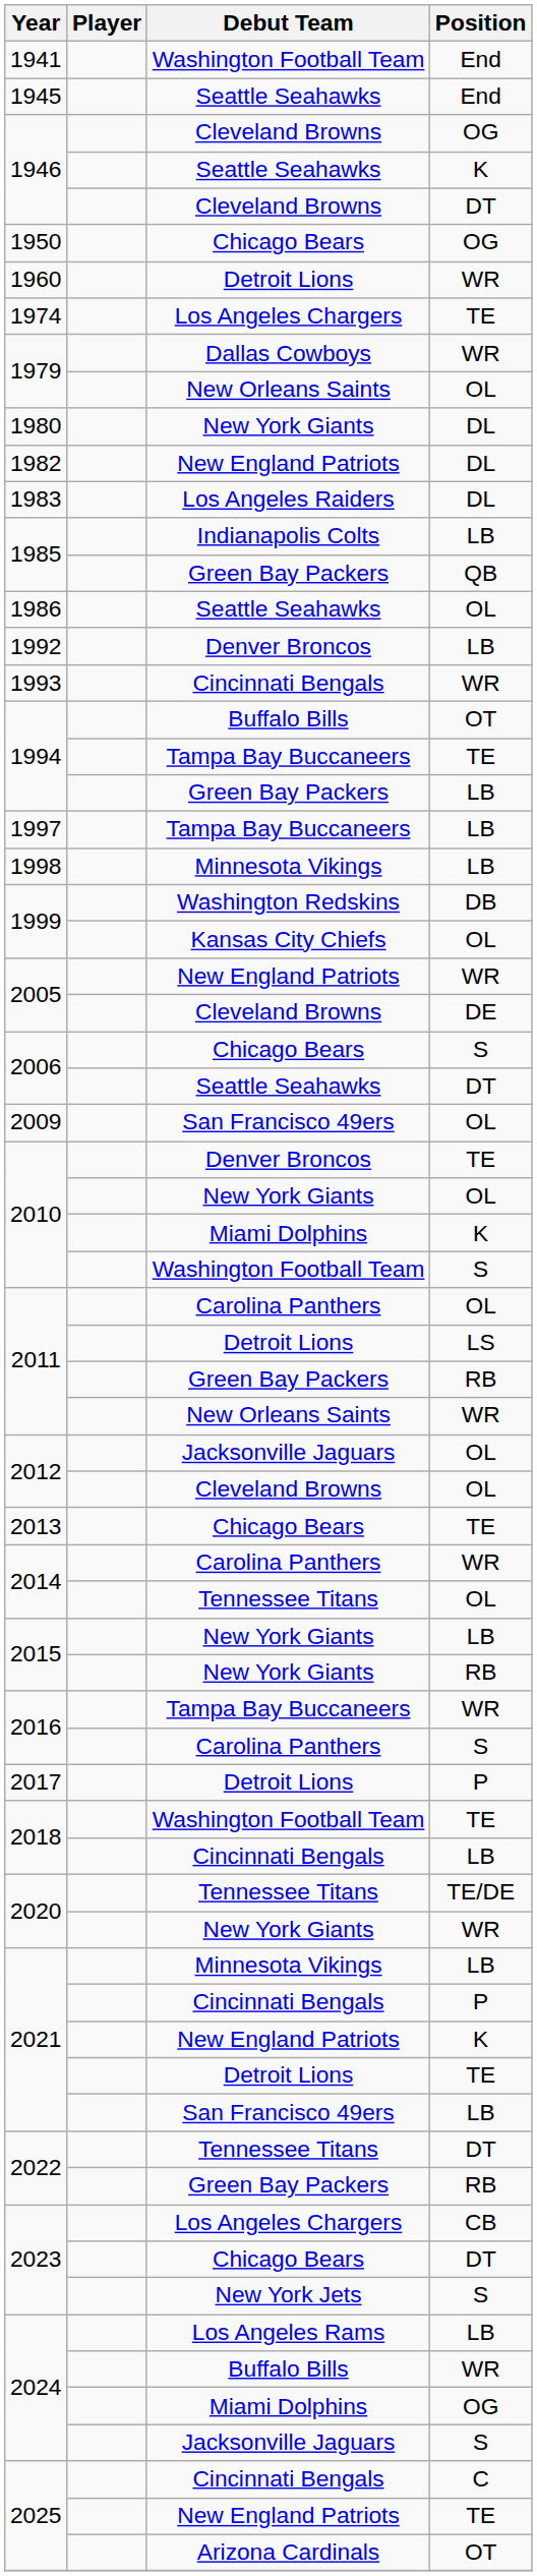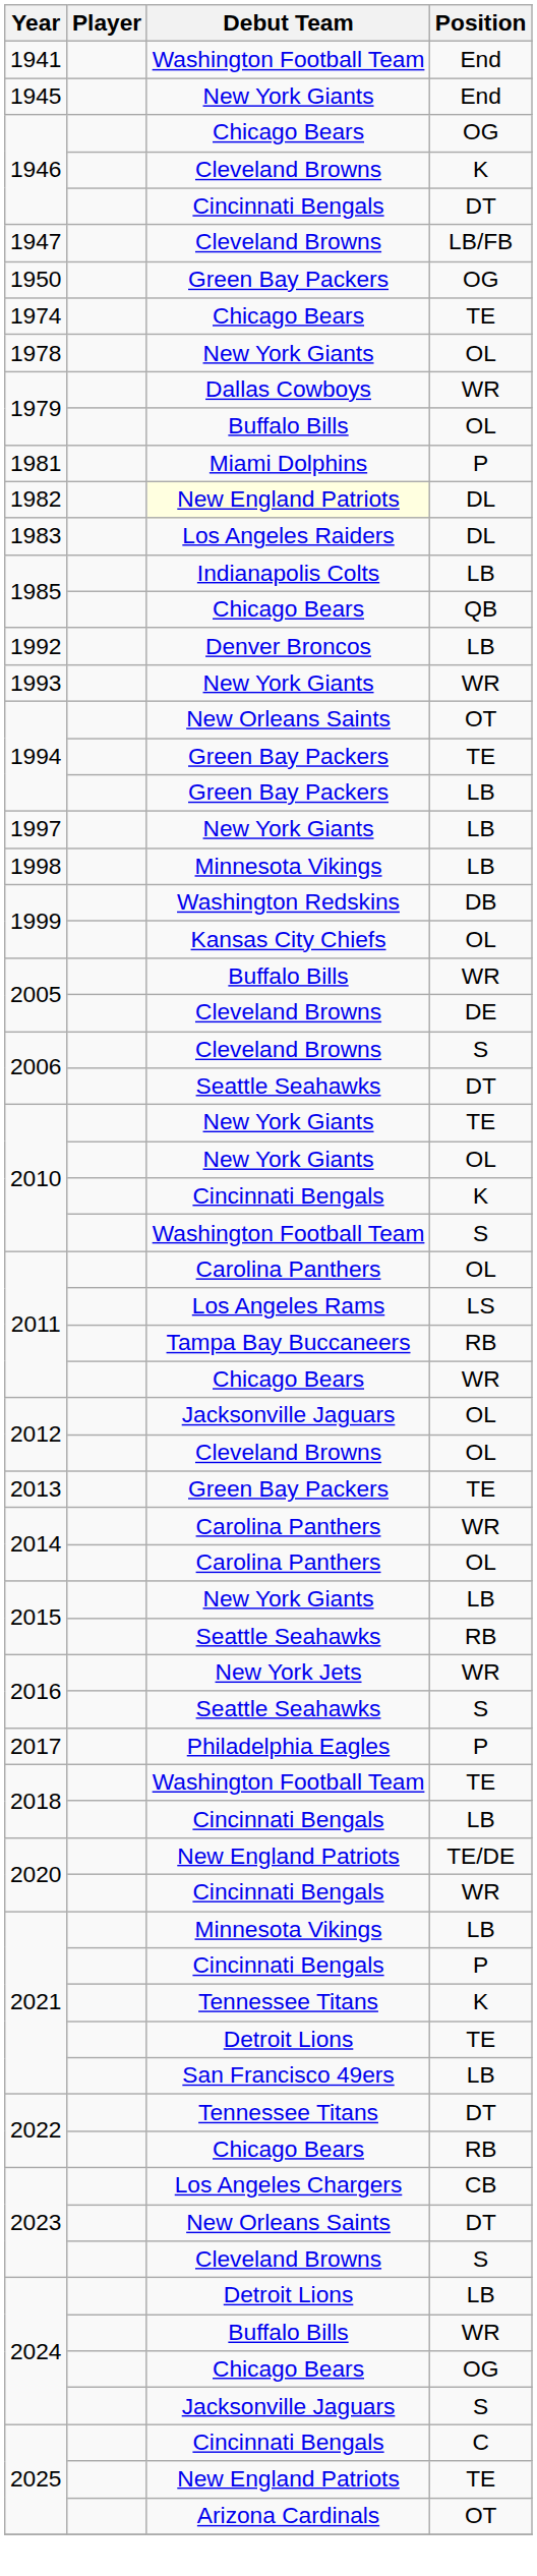 <table class="wikitable sortable" style="text-align: center;">
 <tr>
 <th>Year</th>
 <th>Player</th>
 <th>Debut Team</th>
 <th>Position</th>
 </tr>
 <tr>
 <td>1941</td>
 <td></td>
 <td><a href='#'>Washington Football Team</a></td>
 <td>End</td>
 </tr>
 <tr>
 <td>1945</td>
 <td></td>
-<td><a href='#'>Seattle Seahawks</a></td>
+<td><a href='#'>New York Giants</a></td>
 <td>End</td>
 </tr>
 <tr>
 <td rowspan="3">1946</td>
 <td></td>
-<td><a href='#'>Cleveland Browns</a></td>
+<td><a href='#'>Chicago Bears</a></td>
 <td>OG</td>
 </tr>
 <tr>
 <td></td>
-<td><a href='#'>Seattle Seahawks</a></td>
+<td><a href='#'>Cleveland Browns</a></td>
 <td>K</td>
 </tr>
 <tr>
 <td></td>
+<td><a href='#'>Cincinnati Bengals</a></td>
+<td>DT</td>
+</tr>
+<tr>
+<td>1947</td>
+<td></td>
 <td><a href='#'>Cleveland Browns</a></td>
-<td>DT</td>
+<td>LB/FB</td>
 </tr>
 <tr>
 <td>1950</td>
 <td></td>
-<td><a href='#'>Chicago Bears</a></td>
+<td><a href='#'>Green Bay Packers</a></td>
 <td>OG</td>
-</tr>
-<tr>
-<td>1960</td>
-<td></td>
-<td><a href='#'>Detroit Lions</a></td>
-<td>WR</td>
 </tr>
 <tr>
 <td>1974</td>
 <td></td>
-<td><a href='#'>Los Angeles Chargers</a></td>
+<td><a href='#'>Chicago Bears</a></td>
 <td>TE</td>
+</tr>
+<tr>
+<td>1978</td>
+<td></td>
+<td><a href='#'>New York Giants</a></td>
+<td>OL</td>
 </tr>
 <tr>
 <td rowspan="2">1979</td>
 <td></td>
 <td><a href='#'>Dallas Cowboys</a></td>
 <td>WR</td>
 </tr>
 <tr>
 <td></td>
-<td><a href='#'>New Orleans Saints</a></td>
+<td><a href='#'>Buffalo Bills</a></td>
 <td>OL</td>
 </tr>
 <tr>
-<td>1980</td>
+<td>1981</td>
 <td></td>
-<td><a href='#'>New York Giants</a></td>
-<td>DL</td>
+<td><a href='#'>Miami Dolphins</a></td>
+<td>P</td>
 </tr>
 <tr>
 <td>1982</td>
 <td></td>
-<td><a href='#'>New England Patriots</a></td>
+<td style="background: lightyellow;"><a href='#'>New England Patriots</a></td>
 <td>DL</td>
 </tr>
 <tr>
 <td>1983</td>
 <td></td>
 <td><a href='#'>Los Angeles Raiders</a></td>
 <td>DL</td>
 </tr>
 <tr>
 <td rowspan="2">1985</td>
 <td></td>
 <td><a href='#'>Indianapolis Colts</a></td>
 <td>LB</td>
 </tr>
 <tr>
 <td></td>
-<td><a href='#'>Green Bay Packers</a></td>
+<td><a href='#'>Chicago Bears</a></td>
 <td>QB</td>
-</tr>
-<tr>
-<td>1986</td>
-<td></td>
-<td><a href='#'>Seattle Seahawks</a></td>
-<td>OL</td>
 </tr>
 <tr>
 <td>1992</td>
 <td></td>
 <td><a href='#'>Denver Broncos</a></td>
 <td>LB</td>
 </tr>
 <tr>
 <td>1993</td>
 <td></td>
-<td><a href='#'>Cincinnati Bengals</a></td>
+<td><a href='#'>New York Giants</a></td>
 <td>WR</td>
 </tr>
 <tr>
 <td rowspan="3">1994</td>
 <td></td>
-<td><a href='#'>Buffalo Bills</a></td>
+<td><a href='#'>New Orleans Saints</a></td>
 <td>OT</td>
 </tr>
 <tr>
 <td></td>
-<td><a href='#'>Tampa Bay Buccaneers</a></td>
+<td><a href='#'>Green Bay Packers</a></td>
 <td>TE</td>
 </tr>
 <tr>
 <td></td>
 <td><a href='#'>Green Bay Packers</a></td>
 <td>LB</td>
 </tr>
 <tr>
 <td>1997</td>
 <td></td>
-<td><a href='#'>Tampa Bay Buccaneers</a></td>
+<td><a href='#'>New York Giants</a></td>
 <td>LB</td>
 </tr>
 <tr>
 <td>1998</td>
 <td></td>
 <td><a href='#'>Minnesota Vikings</a></td>
 <td>LB</td>
 </tr>
 <tr>
 <td rowspan="2">1999</td>
 <td></td>
 <td><a href='#'>Washington Redskins</a></td>
 <td>DB</td>
 </tr>
 <tr>
 <td></td>
 <td><a href='#'>Kansas City Chiefs</a></td>
 <td>OL</td>
 </tr>
 <tr>
 <td rowspan="2">2005</td>
 <td></td>
-<td><a href='#'>New England Patriots</a></td>
+<td><a href='#'>Buffalo Bills</a></td>
 <td>WR</td>
 </tr>
 <tr>
 <td></td>
 <td><a href='#'>Cleveland Browns</a></td>
 <td>DE</td>
 </tr>
 <tr>
 <td rowspan="2">2006</td>
 <td></td>
-<td><a href='#'>Chicago Bears</a></td>
+<td><a href='#'>Cleveland Browns</a></td>
 <td>S</td>
 </tr>
 <tr>
 <td></td>
 <td><a href='#'>Seattle Seahawks</a></td>
 <td>DT</td>
 </tr>
 <tr>
-<td>2009</td>
-<td></td>
-<td><a href='#'>San Francisco 49ers</a></td>
-<td>OL</td>
-</tr>
-<tr>
 <td rowspan="4">2010</td>
 <td></td>
-<td><a href='#'>Denver Broncos</a></td>
+<td><a href='#'>New York Giants</a></td>
 <td>TE</td>
 </tr>
 <tr>
 <td></td>
 <td><a href='#'>New York Giants</a></td>
 <td>OL</td>
 </tr>
 <tr>
 <td></td>
-<td><a href='#'>Miami Dolphins</a></td>
+<td><a href='#'>Cincinnati Bengals</a></td>
 <td>K</td>
 </tr>
 <tr>
 <td></td>
 <td><a href='#'>Washington Football Team</a></td>
 <td>S</td>
 </tr>
 <tr>
 <td rowspan="4">2011</td>
 <td></td>
 <td><a href='#'>Carolina Panthers</a></td>
 <td>OL</td>
 </tr>
 <tr>
 <td></td>
-<td><a href='#'>Detroit Lions</a></td>
+<td><a href='#'>Los Angeles Rams</a></td>
 <td>LS</td>
 </tr>
 <tr>
 <td></td>
-<td><a href='#'>Green Bay Packers</a></td>
+<td><a href='#'>Tampa Bay Buccaneers</a></td>
 <td>RB</td>
 </tr>
 <tr>
 <td></td>
-<td><a href='#'>New Orleans Saints</a></td>
+<td><a href='#'>Chicago Bears</a></td>
 <td>WR</td>
 </tr>
 <tr>
 <td rowspan="2">2012</td>
 <td></td>
 <td><a href='#'>Jacksonville Jaguars</a></td>
 <td>OL</td>
 </tr>
 <tr>
 <td></td>
 <td><a href='#'>Cleveland Browns</a></td>
 <td>OL</td>
 </tr>
 <tr>
 <td>2013</td>
 <td></td>
-<td><a href='#'>Chicago Bears</a></td>
+<td><a href='#'>Green Bay Packers</a></td>
 <td>TE</td>
 </tr>
 <tr>
 <td rowspan="2">2014</td>
 <td></td>
 <td><a href='#'>Carolina Panthers</a></td>
 <td>WR</td>
 </tr>
 <tr>
 <td></td>
-<td><a href='#'>Tennessee Titans</a></td>
+<td><a href='#'>Carolina Panthers</a></td>
 <td>OL</td>
 </tr>
 <tr>
 <td rowspan="2">2015</td>
 <td></td>
 <td><a href='#'>New York Giants</a></td>
 <td>LB</td>
 </tr>
 <tr>
 <td></td>
-<td><a href='#'>New York Giants</a></td>
+<td><a href='#'>Seattle Seahawks</a></td>
 <td>RB</td>
 </tr>
 <tr>
 <td rowspan="2">2016</td>
 <td></td>
-<td><a href='#'>Tampa Bay Buccaneers</a></td>
+<td><a href='#'>New York Jets</a></td>
 <td>WR</td>
 </tr>
 <tr>
 <td></td>
-<td><a href='#'>Carolina Panthers</a></td>
+<td><a href='#'>Seattle Seahawks</a></td>
 <td>S</td>
 </tr>
 <tr>
 <td>2017</td>
 <td></td>
-<td><a href='#'>Detroit Lions</a></td>
+<td><a href='#'>Philadelphia Eagles</a></td>
 <td>P</td>
 </tr>
 <tr>
 <td rowspan="2">2018</td>
 <td></td>
 <td><a href='#'>Washington Football Team</a></td>
 <td>TE</td>
 </tr>
 <tr>
 <td></td>
 <td><a href='#'>Cincinnati Bengals</a></td>
 <td>LB</td>
 </tr>
 <tr>
 <td rowspan="2">2020</td>
 <td></td>
-<td><a href='#'>Tennessee Titans</a></td>
+<td><a href='#'>New England Patriots</a></td>
 <td>TE/DE</td>
 </tr>
 <tr>
 <td></td>
-<td><a href='#'>New York Giants</a></td>
+<td><a href='#'>Cincinnati Bengals</a></td>
 <td>WR</td>
 </tr>
 <tr>
 <td rowspan="5">2021</td>
 <td></td>
 <td><a href='#'>Minnesota Vikings</a></td>
 <td>LB</td>
 </tr>
 <tr>
 <td></td>
 <td><a href='#'>Cincinnati Bengals</a></td>
 <td>P</td>
 </tr>
 <tr>
 <td></td>
-<td><a href='#'>New England Patriots</a></td>
+<td><a href='#'>Tennessee Titans</a></td>
 <td>K</td>
 </tr>
 <tr>
 <td></td>
 <td><a href='#'>Detroit Lions</a></td>
 <td>TE</td>
 </tr>
 <tr>
 <td></td>
 <td><a href='#'>San Francisco 49ers</a></td>
 <td>LB</td>
 </tr>
 <tr>
 <td rowspan="2">2022</td>
 <td></td>
 <td><a href='#'>Tennessee Titans</a></td>
 <td>DT</td>
 </tr>
 <tr>
 <td></td>
-<td><a href='#'>Green Bay Packers</a></td>
+<td><a href='#'>Chicago Bears</a></td>
 <td>RB</td>
 </tr>
 <tr>
 <td rowspan="3">2023</td>
 <td></td>
 <td><a href='#'>Los Angeles Chargers</a></td>
 <td>CB</td>
 </tr>
 <tr>
 <td></td>
-<td><a href='#'>Chicago Bears</a></td>
+<td><a href='#'>New Orleans Saints</a></td>
 <td>DT</td>
 </tr>
 <tr>
 <td></td>
-<td><a href='#'>New York Jets</a></td>
+<td><a href='#'>Cleveland Browns</a></td>
 <td>S</td>
 </tr>
 <tr>
 <td rowspan="4">2024</td>
 <td></td>
-<td><a href='#'>Los Angeles Rams</a></td>
+<td><a href='#'>Detroit Lions</a></td>
 <td>LB</td>
 </tr>
 <tr>
 <td></td>
 <td><a href='#'>Buffalo Bills</a></td>
 <td>WR</td>
 </tr>
 <tr>
 <td></td>
-<td><a href='#'>Miami Dolphins</a></td>
+<td><a href='#'>Chicago Bears</a></td>
 <td>OG</td>
 </tr>
 <tr>
 <td></td>
 <td><a href='#'>Jacksonville Jaguars</a></td>
 <td>S</td>
 </tr>
 <tr>
 <td rowspan="3">2025</td>
 <td></td>
 <td><a href='#'>Cincinnati Bengals</a></td>
 <td>C</td>
 </tr>
 <tr>
 <td></td>
 <td><a href='#'>New England Patriots</a></td>
 <td>TE</td>
 </tr>
 <tr>
 <td></td>
 <td><a href='#'>Arizona Cardinals</a></td>
 <td>OT</td>
 </tr>
 <tr>
 </tr>
 </table>
